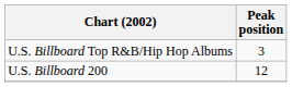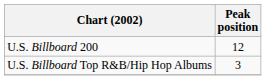 <table class="wikitable">
 <tr>
 <th align="left">Chart (2002)</th>
 <th style="text-align:center;">Peak<br>position</th>
 </tr>
 <tr>
+<td style="text-align:left;">U.S. <em>Billboard</em> 200</td>
+<td style="text-align:center;">12</td>
+</tr>
+<tr>
 <td style="text-align:left;">U.S. <em>Billboard</em> Top R&B/Hip Hop Albums</td>
 <td style="text-align:center;">3</td>
 </tr>
 <tr>
-<td style="text-align:left;">U.S. <em>Billboard</em> 200</td>
-<td style="text-align:center;">12</td>
-</tr>
-<tr>
 </tr>
 </table>
